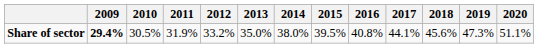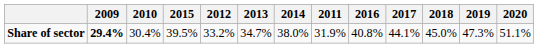 <table class="wikitable">
 <tr>
 <th></th>
 <th>2009</th>
 <th>2010</th>
-<th>2011</th>
+<th>2015</th>
 <th>2012</th>
 <th>2013</th>
 <th>2014</th>
-<th>2015</th>
+<th>2011</th>
 <th>2016</th>
 <th>2017</th>
 <th>2018</th>
 <th>2019</th>
 <th>2020</th>
 </tr>
 <tr>
 <td><strong>Share of sector</strong></td>
 <td><strong>29.4%</strong></td>
-<td>30.5%</td>
+<td>30.4%</td>
+<td>39.5%</td>
+<td>33.2%</td>
+<td>34.7%</td>
+<td>38.0%</td>
 <td>31.9%</td>
-<td>33.2%</td>
-<td>35.0%</td>
-<td>38.0%</td>
-<td>39.5%</td>
 <td>40.8%</td>
 <td>44.1%</td>
-<td>45.6%</td>
+<td>45.0%</td>
 <td>47.3%</td>
 <td>51.1%</td>
 </tr>
 </table>
